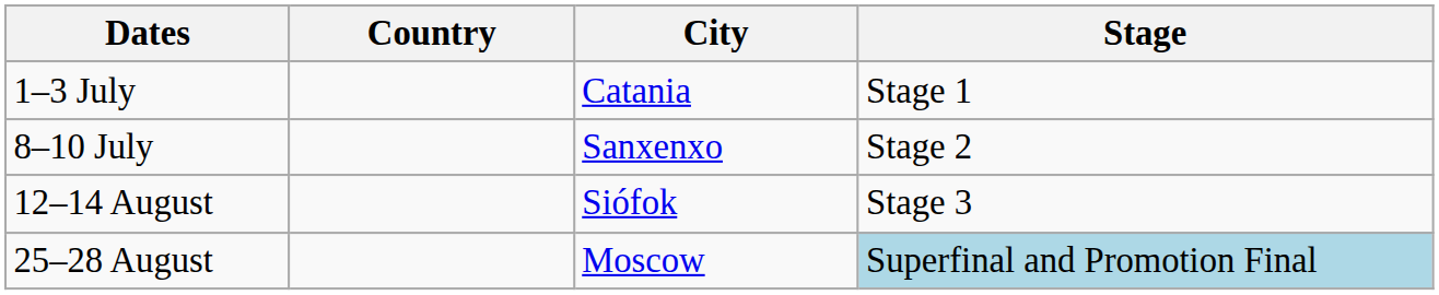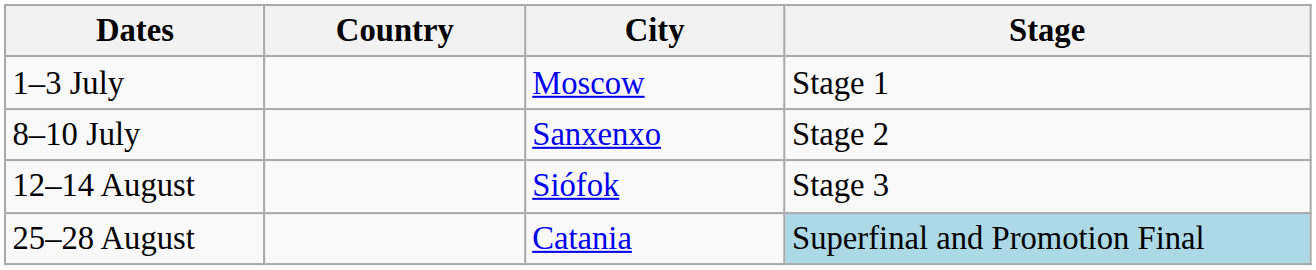 <table class="wikitable">
 <tr>
 <th width="120">Dates</th>
 <th width="120">Country</th>
 <th width="120">City</th>
 <th width="250">Stage</th>
 </tr>
 <tr>
 <td>1–3 July</td>
 <td></td>
-<td><a href='#'>Catania</a></td>
+<td><a href='#'>Moscow</a></td>
 <td>Stage 1</td>
 </tr>
 <tr>
 <td>8–10 July</td>
 <td></td>
 <td><a href='#'>Sanxenxo</a></td>
 <td>Stage 2</td>
 </tr>
 <tr>
 <td>12–14 August</td>
 <td></td>
 <td><a href='#'>Siófok</a></td>
 <td>Stage 3</td>
 </tr>
 <tr>
 <td>25–28 August</td>
 <td></td>
-<td><a href='#'>Moscow</a></td>
+<td><a href='#'>Catania</a></td>
 <td style="background: lightblue;">Superfinal and Promotion Final</td>
 </tr>
 </table>
